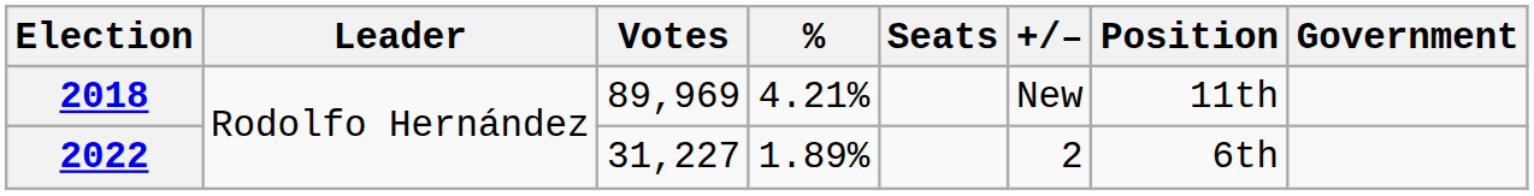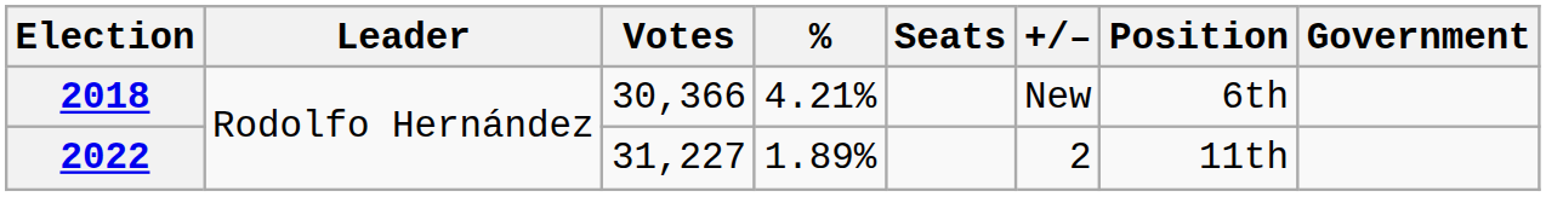 <table class=wikitable style="text-align: right;">
 <tr>
 <th>Election</th>
 <th>Leader</th>
 <th>Votes</th>
 <th>%</th>
 <th>Seats</th>
 <th>+/–</th>
 <th>Position</th>
 <th>Government</th>
 </tr>
 <tr>
 <th><a href='#'>2018</a></th>
 <td rowspan="2">Rodolfo Hernández</td>
-<td>89,969</td>
+<td>30,366</td>
 <td>4.21%</td>
 <td></td>
 <td>New</td>
-<td> 11th</td>
+<td>6th</td>
 <td></td>
 </tr>
 <tr>
 <th><a href='#'>2022</a></th>
 <td>31,227</td>
 <td>1.89%</td>
 <td></td>
 <td> 2</td>
-<td>6th</td>
+<td> 11th</td>
 <td></td>
 </tr>
 </table>
